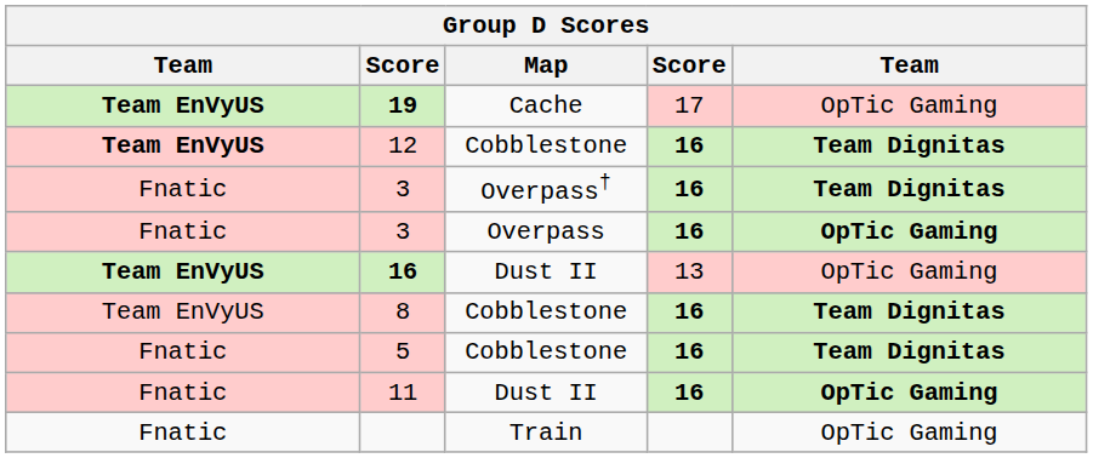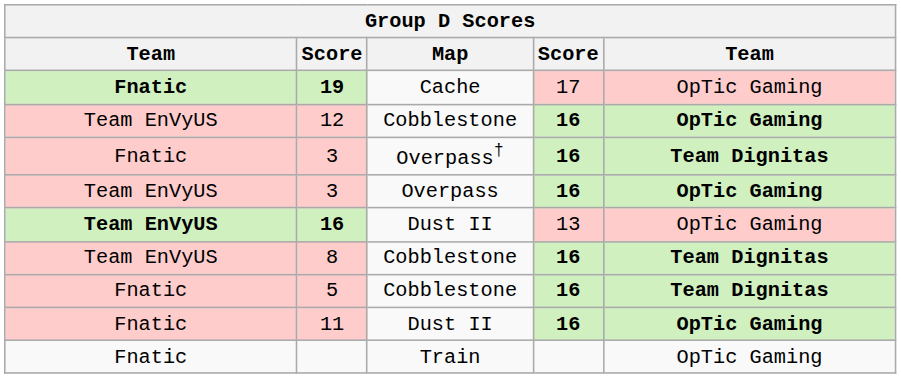 <table class="wikitable" style="text-align: center;">
 <tr>
 <th colspan=5>Group D Scores</th>
 </tr>
 <tr>
 <th width="181px">Team</th>
 <th width="20px">Score</th>
 <th width="100px">Map</th>
 <th width="20px">Score</th>
 <th width="181px">Team</th>
 </tr>
 <tr>
-<td style="background: #D0F0C0;"><strong>Team EnVyUS</strong></td>
+<td style="background: #D0F0C0;"><strong>Fnatic</strong></td>
 <td style="background: #D0F0C0;"><strong>19</strong></td>
 <td>Cache</td>
 <td style="background: #FFCCCC;">17</td>
 <td style="background: #FFCCCC;">OpTic Gaming</td>
 </tr>
 <tr>
-<td style="background: #FFCCCC;"><strong>Team EnVyUS</strong></td>
+<td style="background: #FFCCCC;">Team EnVyUS</td>
 <td style="background: #FFCCCC;">12</td>
 <td>Cobblestone</td>
 <td style="background: #D0F0C0;"><strong>16</strong></td>
-<td style="background: #D0F0C0;"><strong>Team Dignitas</strong></td>
+<td style="background: #D0F0C0;"><strong>OpTic Gaming</strong></td>
 </tr>
 <tr>
 <td style="background: #FFCCCC;">Fnatic</td>
 <td style="background: #FFCCCC;">3</td>
 <td>Overpass<sup>†</sup></td>
 <td style="background: #D0F0C0;"><strong>16</strong></td>
 <td style="background: #D0F0C0;"><strong>Team Dignitas</strong></td>
 </tr>
 <tr>
-<td style="background: #FFCCCC;">Fnatic</td>
+<td style="background: #FFCCCC;">Team EnVyUS</td>
 <td style="background: #FFCCCC;">3</td>
 <td>Overpass</td>
 <td style="background: #D0F0C0;"><strong>16</strong></td>
 <td style="background: #D0F0C0;"><strong>OpTic Gaming</strong></td>
 </tr>
 <tr>
 <td style="background: #D0F0C0;"><strong>Team EnVyUS</strong></td>
 <td style="background: #D0F0C0;"><strong>16</strong></td>
 <td>Dust II</td>
 <td style="background: #FFCCCC;">13</td>
 <td style="background: #FFCCCC;">OpTic Gaming</td>
 </tr>
 <tr>
 <td style="background: #FFCCCC;">Team EnVyUS</td>
 <td style="background: #FFCCCC;">8</td>
 <td>Cobblestone</td>
 <td style="background: #D0F0C0;"><strong>16</strong></td>
 <td style="background: #D0F0C0;"><strong>Team Dignitas</strong></td>
 </tr>
 <tr>
 <td style="background: #FFCCCC;">Fnatic</td>
 <td style="background: #FFCCCC;">5</td>
 <td>Cobblestone</td>
 <td style="background: #D0F0C0;"><strong>16</strong></td>
 <td style="background: #D0F0C0;"><strong>Team Dignitas</strong></td>
 </tr>
 <tr>
 <td style="background: #FFCCCC;">Fnatic</td>
 <td style="background: #FFCCCC;">11</td>
 <td>Dust II</td>
 <td style="background: #D0F0C0;"><strong>16</strong></td>
 <td style="background: #D0F0C0;"><strong>OpTic Gaming</strong></td>
 </tr>
 <tr>
 <td>Fnatic</td>
 <td></td>
 <td>Train</td>
 <td></td>
 <td>OpTic Gaming</td>
 </tr>
 </table>
